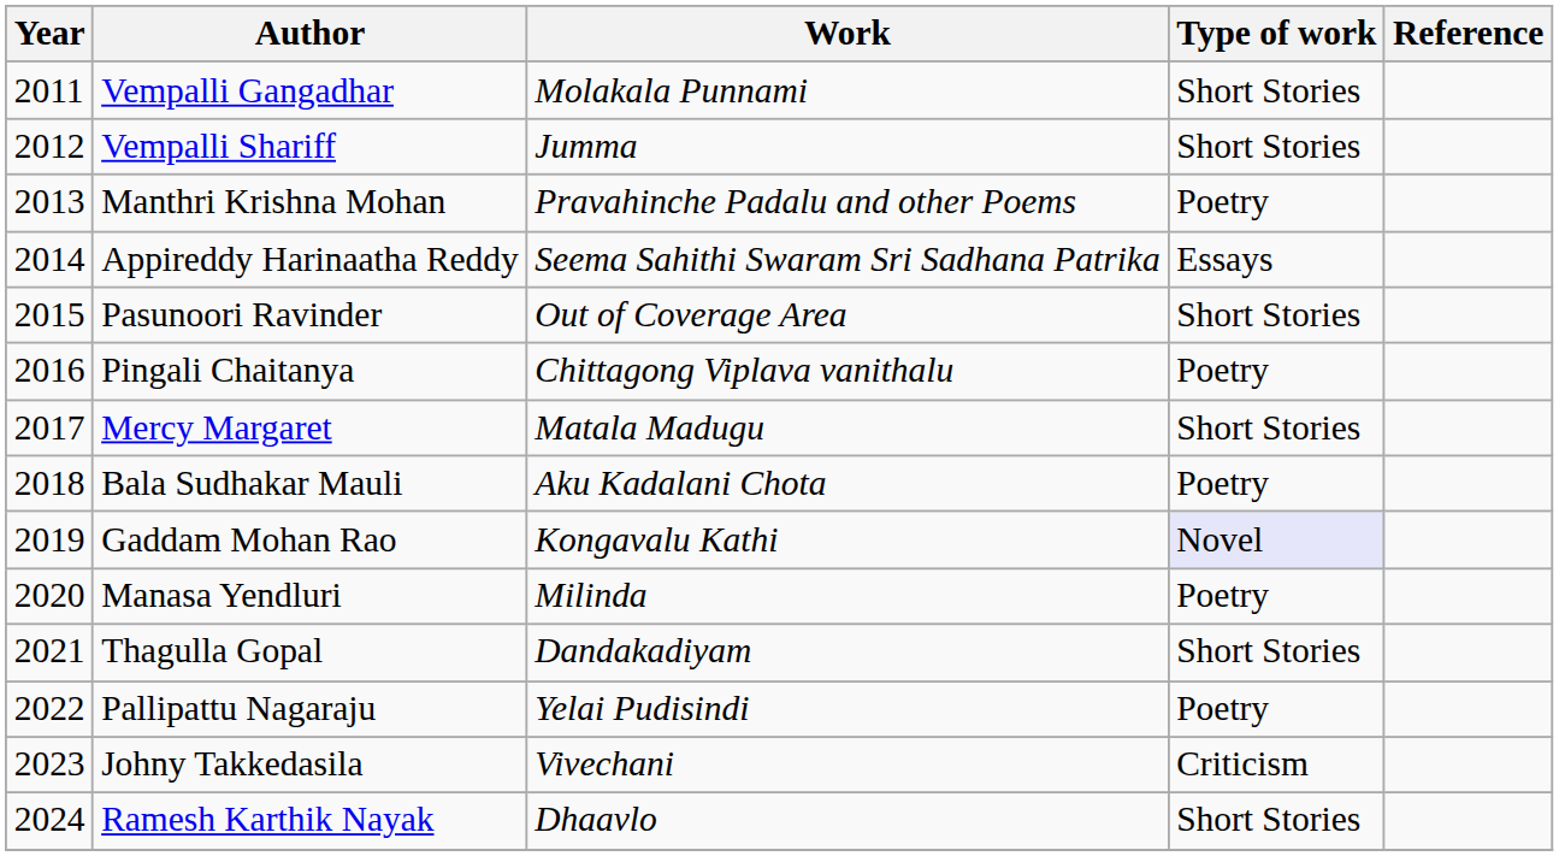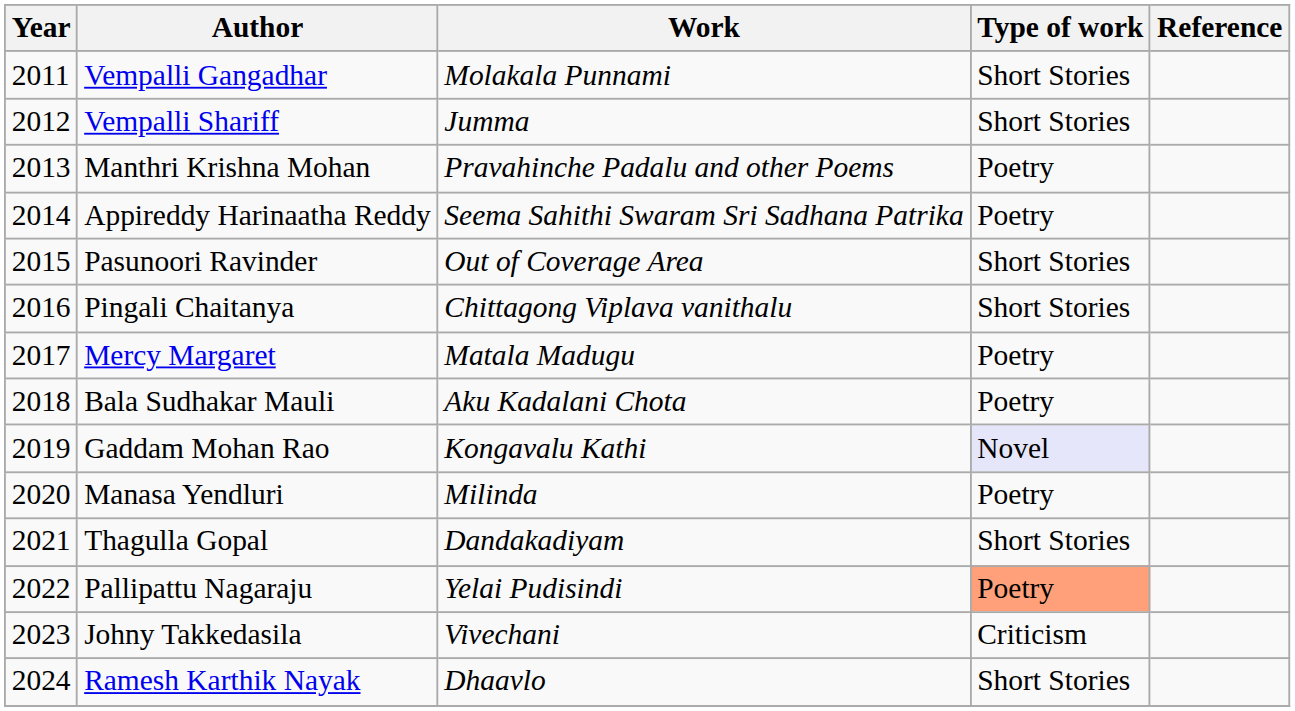 <table class="wikitable">
 <tr>
 <th>Year</th>
 <th>Author</th>
 <th>Work</th>
 <th>Type of work</th>
 <th>Reference</th>
 </tr>
 <tr>
 <td>2011</td>
 <td><a href='#'>Vempalli Gangadhar</a></td>
 <td><em>Molakala Punnami</em></td>
 <td>Short Stories</td>
 <td></td>
 </tr>
 <tr>
 <td>2012</td>
 <td><a href='#'>Vempalli Shariff</a></td>
 <td><em>Jumma</em></td>
 <td>Short Stories</td>
 <td></td>
 </tr>
 <tr>
 <td>2013</td>
 <td>Manthri Krishna Mohan</td>
 <td><em>Pravahinche Padalu and other Poems</em></td>
 <td>Poetry</td>
 <td></td>
 </tr>
 <tr>
 <td>2014</td>
 <td>Appireddy Harinaatha Reddy</td>
 <td><em>Seema Sahithi Swaram Sri Sadhana Patrika</em></td>
-<td>Essays</td>
+<td>Poetry</td>
 <td></td>
 </tr>
 <tr>
 <td>2015</td>
 <td>Pasunoori Ravinder</td>
 <td><em>Out of Coverage Area</em></td>
 <td>Short Stories</td>
 <td></td>
 </tr>
 <tr>
 <td>2016</td>
 <td>Pingali Chaitanya</td>
 <td><em>Chittagong Viplava vanithalu</em></td>
-<td>Poetry</td>
+<td>Short Stories</td>
 <td></td>
 </tr>
 <tr>
 <td>2017</td>
 <td><a href='#'>Mercy Margaret</a></td>
 <td><em>Matala Madugu</em></td>
-<td>Short Stories</td>
+<td>Poetry</td>
 <td></td>
 </tr>
 <tr>
 <td>2018</td>
 <td>Bala Sudhakar Mauli</td>
 <td><em>Aku Kadalani Chota</em></td>
 <td>Poetry</td>
 <td></td>
 </tr>
 <tr>
 <td>2019</td>
 <td>Gaddam Mohan Rao</td>
 <td><em>Kongavalu Kathi</em></td>
 <td style="background: lavender;">Novel</td>
 <td></td>
 </tr>
 <tr>
 <td>2020</td>
 <td>Manasa Yendluri</td>
 <td><em>Milinda</em></td>
 <td>Poetry</td>
 <td></td>
 </tr>
 <tr>
 <td>2021</td>
 <td>Thagulla Gopal</td>
 <td><em>Dandakadiyam</em></td>
 <td>Short Stories</td>
 <td></td>
 </tr>
 <tr>
 <td>2022</td>
 <td>Pallipattu Nagaraju</td>
 <td><em>Yelai Pudisindi</em></td>
-<td>Poetry</td>
+<td style="background: lightsalmon;">Poetry</td>
 <td></td>
 </tr>
 <tr>
 <td>2023</td>
 <td>Johny Takkedasila</td>
 <td><em>Vivechani</em></td>
 <td>Criticism</td>
 <td></td>
 </tr>
 <tr>
 <td>2024</td>
 <td><a href='#'>Ramesh Karthik Nayak</a></td>
 <td><em>Dhaavlo</em></td>
 <td>Short Stories</td>
 <td></td>
 </tr>
 <tr>
 </tr>
 </table>
